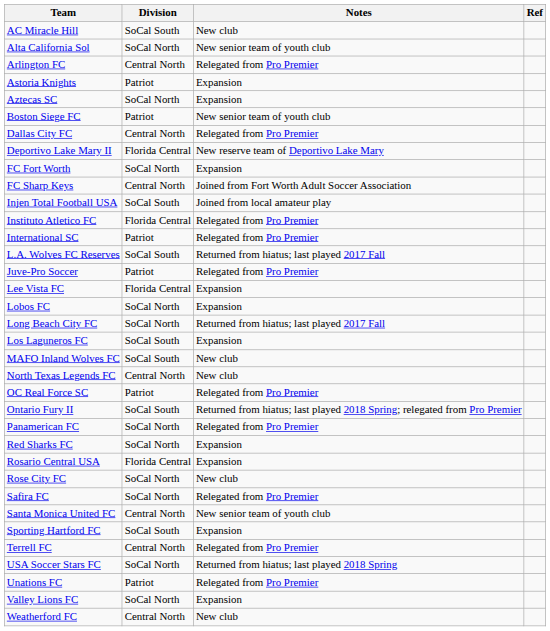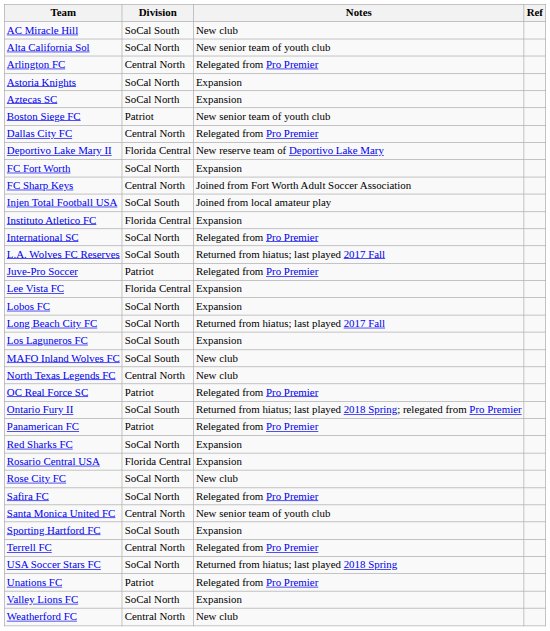 <table class="wikitable sortable">
 <tr>
 <th>Team</th>
 <th>Division</th>
 <th>Notes</th>
 <th>Ref</th>
 </tr>
 <tr>
 <td><a href='#'>AC Miracle Hill</a></td>
 <td>SoCal South</td>
 <td>New club</td>
 <td></td>
 </tr>
 <tr>
 <td><a href='#'>Alta California Sol</a></td>
 <td>SoCal North</td>
 <td>New senior team of youth club</td>
 <td></td>
 </tr>
 <tr>
 <td><a href='#'>Arlington FC</a></td>
 <td>Central North</td>
 <td>Relegated from <a href='#'>Pro Premier</a></td>
 <td></td>
 </tr>
 <tr>
 <td><a href='#'>Astoria Knights</a></td>
-<td>Patriot</td>
+<td>SoCal North</td>
 <td>Expansion</td>
 <td></td>
 </tr>
 <tr>
 <td><a href='#'>Aztecas SC</a></td>
 <td>SoCal North</td>
 <td>Expansion</td>
 <td></td>
 </tr>
 <tr>
 <td><a href='#'>Boston Siege FC</a></td>
 <td>Patriot</td>
 <td>New senior team of youth club</td>
 <td></td>
 </tr>
 <tr>
 <td><a href='#'>Dallas City FC</a></td>
 <td>Central North</td>
 <td>Relegated from <a href='#'>Pro Premier</a></td>
 <td></td>
 </tr>
 <tr>
 <td><a href='#'>Deportivo Lake Mary II</a></td>
 <td>Florida Central</td>
 <td>New reserve team of <a href='#'>Deportivo Lake Mary</a></td>
 <td></td>
 </tr>
 <tr>
 <td><a href='#'>FC Fort Worth</a></td>
 <td>SoCal North</td>
 <td>Expansion</td>
 <td></td>
 </tr>
 <tr>
 <td><a href='#'>FC Sharp Keys</a></td>
 <td>Central North</td>
 <td>Joined from Fort Worth Adult Soccer Association</td>
 <td></td>
 </tr>
 <tr>
 <td><a href='#'>Injen Total Football USA</a></td>
 <td>SoCal South</td>
 <td>Joined from local amateur play</td>
 <td></td>
 </tr>
 <tr>
 <td><a href='#'>Instituto Atletico FC</a></td>
 <td>Florida Central</td>
-<td>Relegated from <a href='#'>Pro Premier</a></td>
+<td>Expansion</td>
 <td></td>
 </tr>
 <tr>
 <td><a href='#'>International SC</a></td>
-<td>Patriot</td>
+<td>SoCal North</td>
 <td>Relegated from <a href='#'>Pro Premier</a></td>
 <td></td>
 </tr>
 <tr>
 <td><a href='#'>L.A. Wolves FC Reserves</a></td>
 <td>SoCal South</td>
 <td>Returned from hiatus; last played <a href='#'>2017 Fall</a></td>
 <td></td>
 </tr>
 <tr>
 <td><a href='#'>Juve-Pro Soccer</a></td>
 <td>Patriot</td>
 <td>Relegated from <a href='#'>Pro Premier</a></td>
 <td></td>
 </tr>
 <tr>
 <td><a href='#'>Lee Vista FC</a></td>
 <td>Florida Central</td>
 <td>Expansion</td>
 <td></td>
 </tr>
 <tr>
 <td><a href='#'>Lobos FC</a></td>
 <td>SoCal North</td>
 <td>Expansion</td>
 <td></td>
 </tr>
 <tr>
 <td><a href='#'>Long Beach City FC</a></td>
 <td>SoCal North</td>
 <td>Returned from hiatus; last played <a href='#'>2017 Fall</a></td>
 <td></td>
 </tr>
 <tr>
 <td><a href='#'>Los Laguneros FC</a></td>
 <td>SoCal South</td>
 <td>Expansion</td>
 <td></td>
 </tr>
 <tr>
 <td><a href='#'>MAFO Inland Wolves FC</a></td>
 <td>SoCal South</td>
 <td>New club</td>
 <td></td>
 </tr>
 <tr>
 <td><a href='#'>North Texas Legends FC</a></td>
 <td>Central North</td>
 <td>New club</td>
 <td></td>
 </tr>
 <tr>
 <td><a href='#'>OC Real Force SC</a></td>
 <td>Patriot</td>
 <td>Relegated from <a href='#'>Pro Premier</a></td>
 <td></td>
 </tr>
 <tr>
 <td><a href='#'>Ontario Fury II</a></td>
 <td>SoCal South</td>
 <td>Returned from hiatus; last played <a href='#'>2018 Spring</a>; relegated from <a href='#'>Pro Premier</a></td>
 <td></td>
 </tr>
 <tr>
 <td><a href='#'>Panamerican FC</a></td>
-<td>SoCal North</td>
+<td>Patriot</td>
 <td>Relegated from <a href='#'>Pro Premier</a></td>
 <td></td>
 </tr>
 <tr>
 <td><a href='#'>Red Sharks FC</a></td>
 <td>SoCal North</td>
 <td>Expansion</td>
 <td></td>
 </tr>
 <tr>
 <td><a href='#'>Rosario Central USA</a></td>
 <td>Florida Central</td>
 <td>Expansion</td>
 <td></td>
 </tr>
 <tr>
 <td><a href='#'>Rose City FC</a></td>
 <td>SoCal North</td>
 <td>New club</td>
 <td></td>
 </tr>
 <tr>
 <td><a href='#'>Safira FC</a></td>
 <td>SoCal North</td>
 <td>Relegated from <a href='#'>Pro Premier</a></td>
 <td></td>
 </tr>
 <tr>
 <td><a href='#'>Santa Monica United FC</a></td>
 <td>Central North</td>
 <td>New senior team of youth club</td>
 <td></td>
 </tr>
 <tr>
 <td><a href='#'>Sporting Hartford FC</a></td>
 <td>SoCal South</td>
 <td>Expansion</td>
 <td></td>
 </tr>
 <tr>
 <td><a href='#'>Terrell FC</a></td>
 <td>Central North</td>
 <td>Relegated from <a href='#'>Pro Premier</a></td>
 <td></td>
 </tr>
 <tr>
 <td><a href='#'>USA Soccer Stars FC</a></td>
 <td>SoCal North</td>
 <td>Returned from hiatus; last played <a href='#'>2018 Spring</a></td>
 <td></td>
 </tr>
 <tr>
 <td><a href='#'>Unations FC</a></td>
 <td>Patriot</td>
 <td>Relegated from <a href='#'>Pro Premier</a></td>
 <td></td>
 </tr>
 <tr>
 <td><a href='#'>Valley Lions FC</a></td>
 <td>SoCal North</td>
 <td>Expansion</td>
 <td></td>
 </tr>
 <tr>
 <td><a href='#'>Weatherford FC</a></td>
 <td>Central North</td>
 <td>New club</td>
 <td></td>
 </tr>
 </table>
